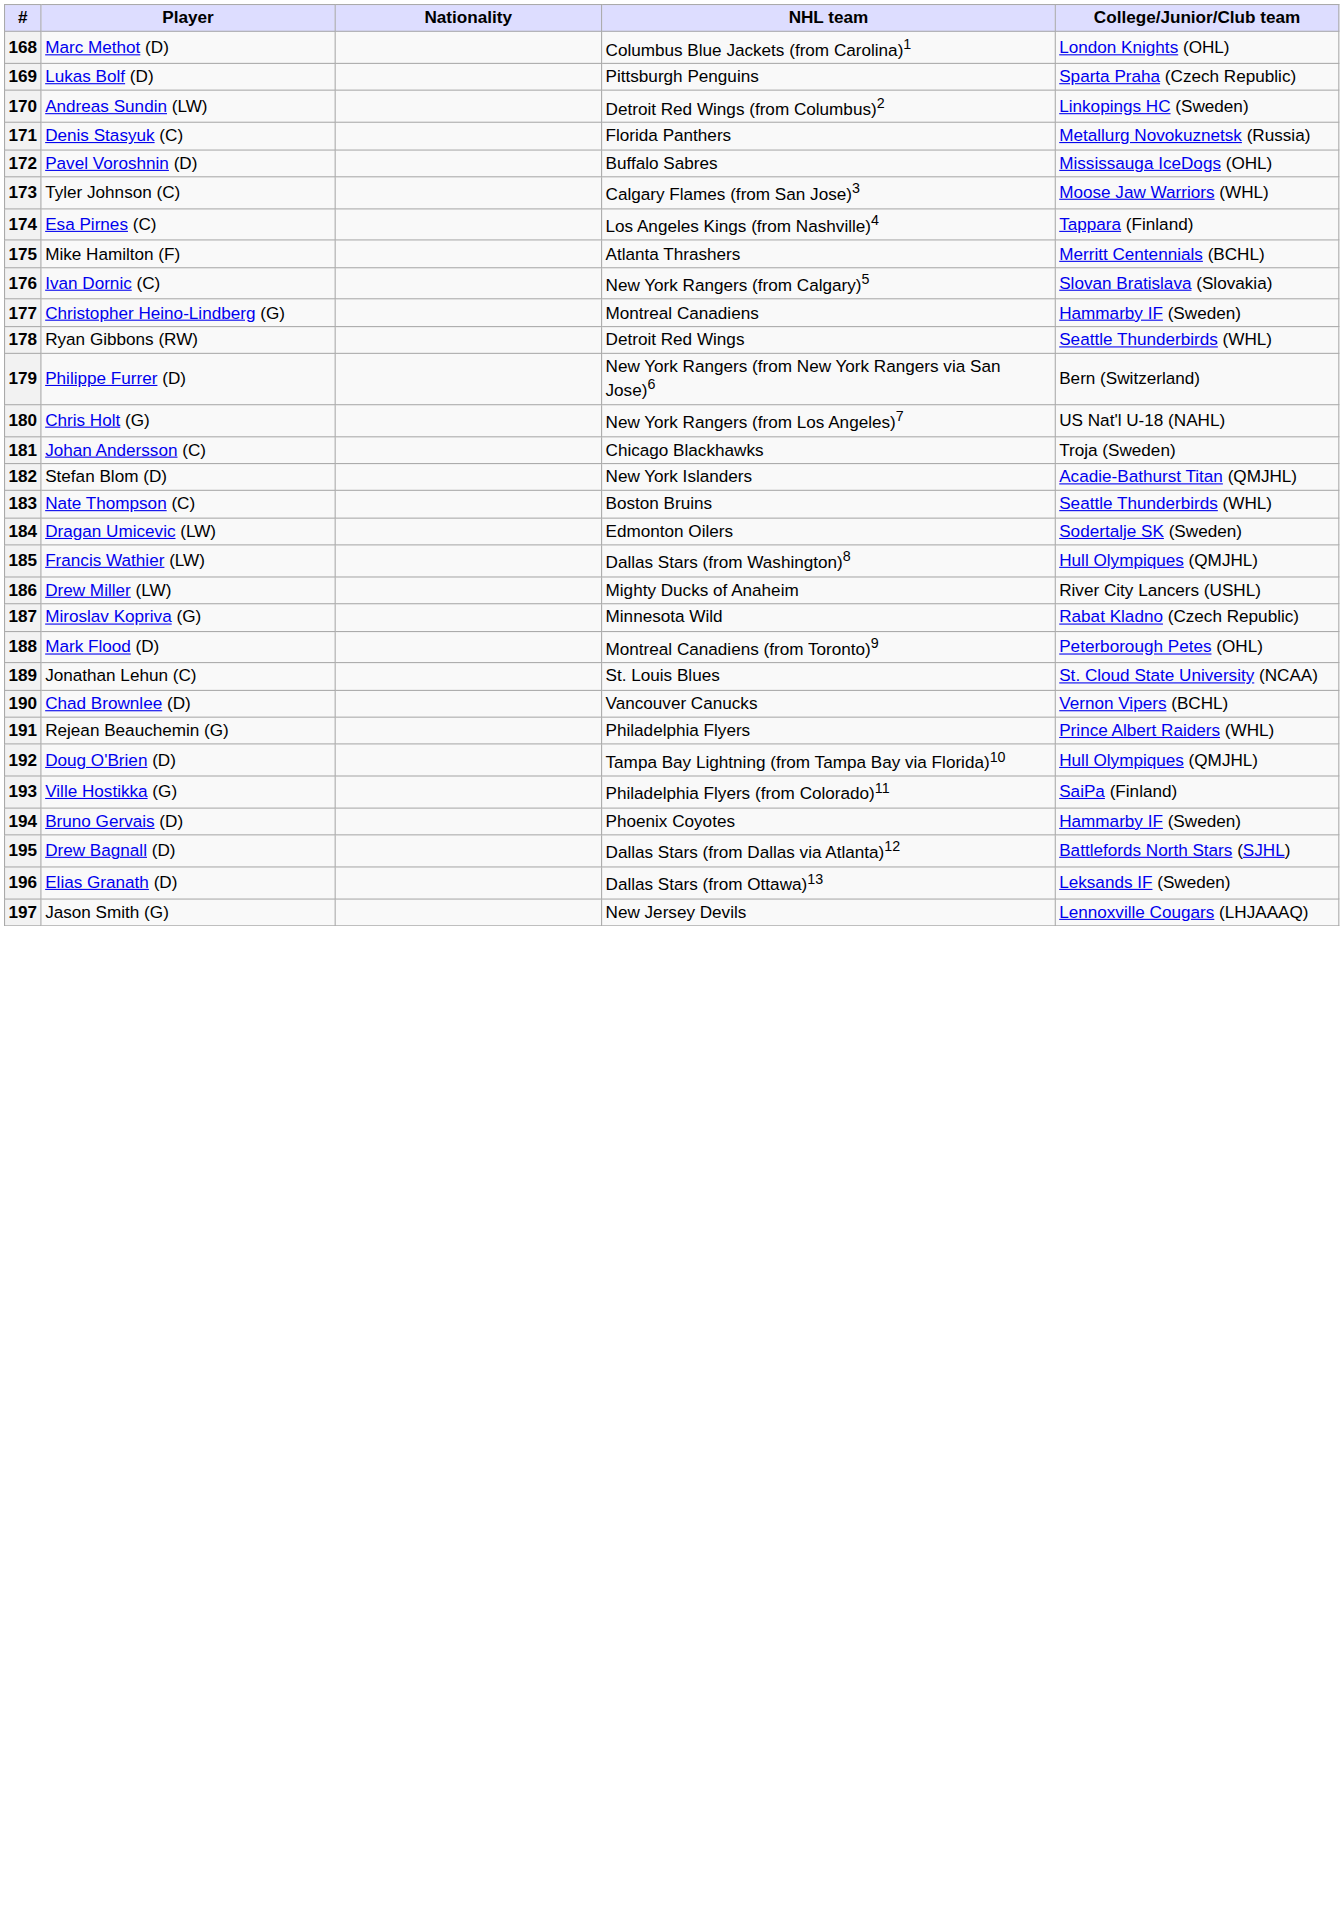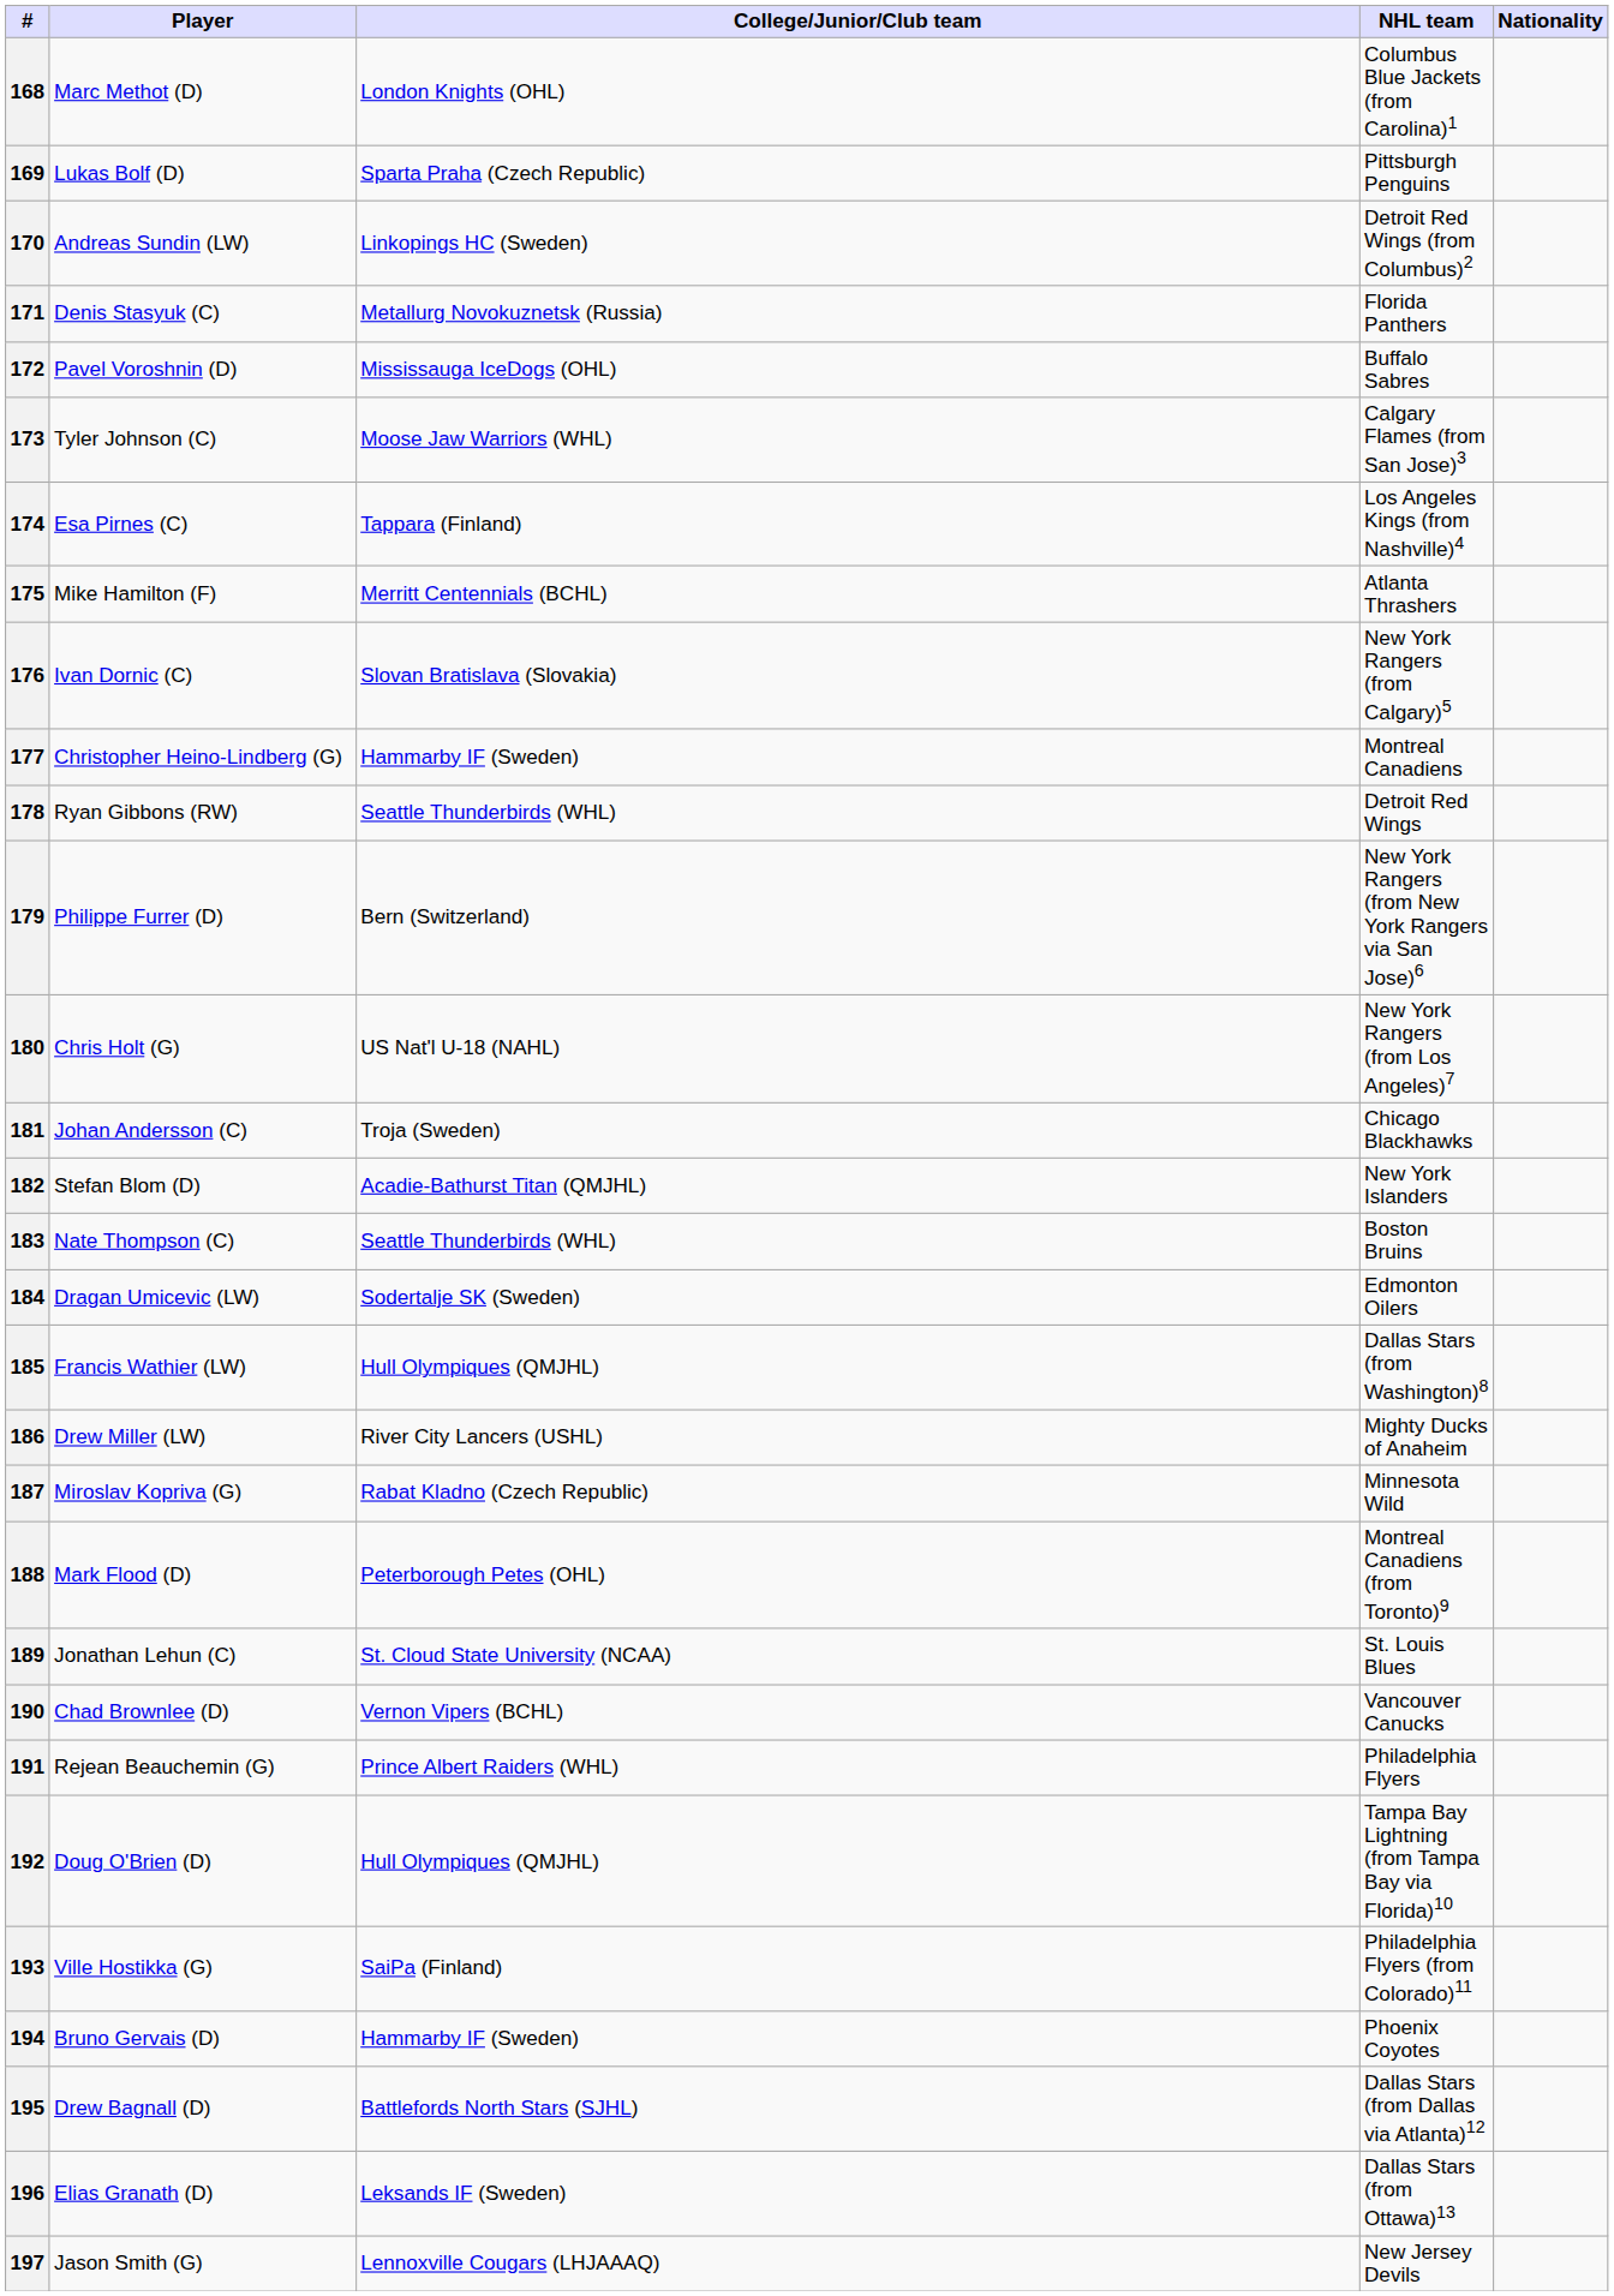 <table class="wikitable">
 <tr>
 <th style="background:#ddf; width:2.75%;">#</th>
 <th style="background:#ddf; width:22.0%;">Player</th>
+<th style="background:#ddf; width:100.0%;">College/Junior/Club team</th>
+<th style="background:#ddf; width:34.0%;">NHL team</th>
 <th style="background:#ddf; width:20.0%;">Nationality</th>
-<th style="background:#ddf; width:34.0%;">NHL team</th>
-<th style="background:#ddf; width:100.0%;">College/Junior/Club team</th>
 </tr>
 <tr>
 <th>168</th>
 <td><a href='#'>Marc Methot</a> (D)</td>
+<td><a href='#'>London Knights</a> (OHL)</td>
+<td>Columbus Blue Jackets (from Carolina)<sup>1</sup></td>
 <td></td>
-<td>Columbus Blue Jackets (from Carolina)<sup>1</sup></td>
-<td><a href='#'>London Knights</a> (OHL)</td>
 </tr>
 <tr>
 <th>169</th>
 <td><a href='#'>Lukas Bolf</a> (D)</td>
+<td><a href='#'>Sparta Praha</a> (Czech Republic)</td>
+<td>Pittsburgh Penguins</td>
 <td></td>
-<td>Pittsburgh Penguins</td>
-<td><a href='#'>Sparta Praha</a> (Czech Republic)</td>
 </tr>
 <tr>
 <th>170</th>
 <td><a href='#'>Andreas Sundin</a> (LW)</td>
+<td><a href='#'>Linkopings HC</a> (Sweden)</td>
+<td>Detroit Red Wings (from Columbus)<sup>2</sup></td>
 <td></td>
-<td>Detroit Red Wings (from Columbus)<sup>2</sup></td>
-<td><a href='#'>Linkopings HC</a> (Sweden)</td>
 </tr>
 <tr>
 <th>171</th>
 <td><a href='#'>Denis Stasyuk</a> (C)</td>
+<td><a href='#'>Metallurg Novokuznetsk</a> (Russia)</td>
+<td>Florida Panthers</td>
 <td></td>
-<td>Florida Panthers</td>
-<td><a href='#'>Metallurg Novokuznetsk</a> (Russia)</td>
 </tr>
 <tr>
 <th>172</th>
 <td><a href='#'>Pavel Voroshnin</a> (D)</td>
+<td><a href='#'>Mississauga IceDogs</a> (OHL)</td>
+<td>Buffalo Sabres</td>
 <td></td>
-<td>Buffalo Sabres</td>
-<td><a href='#'>Mississauga IceDogs</a> (OHL)</td>
 </tr>
 <tr>
 <th>173</th>
 <td>Tyler Johnson (C)</td>
+<td><a href='#'>Moose Jaw Warriors</a> (WHL)</td>
+<td>Calgary Flames (from San Jose)<sup>3</sup></td>
 <td></td>
-<td>Calgary Flames (from San Jose)<sup>3</sup></td>
-<td><a href='#'>Moose Jaw Warriors</a> (WHL)</td>
 </tr>
 <tr>
 <th>174</th>
 <td><a href='#'>Esa Pirnes</a> (C)</td>
+<td><a href='#'>Tappara</a> (Finland)</td>
+<td>Los Angeles Kings (from Nashville)<sup>4</sup></td>
 <td></td>
-<td>Los Angeles Kings (from Nashville)<sup>4</sup></td>
-<td><a href='#'>Tappara</a> (Finland)</td>
 </tr>
 <tr>
 <th>175</th>
 <td>Mike Hamilton (F)</td>
+<td><a href='#'>Merritt Centennials</a> (BCHL)</td>
+<td>Atlanta Thrashers</td>
 <td></td>
-<td>Atlanta Thrashers</td>
-<td><a href='#'>Merritt Centennials</a> (BCHL)</td>
 </tr>
 <tr>
 <th>176</th>
 <td><a href='#'>Ivan Dornic</a> (C)</td>
+<td><a href='#'>Slovan Bratislava</a> (Slovakia)</td>
+<td>New York Rangers (from Calgary)<sup>5</sup></td>
 <td></td>
-<td>New York Rangers (from Calgary)<sup>5</sup></td>
-<td><a href='#'>Slovan Bratislava</a> (Slovakia)</td>
 </tr>
 <tr>
 <th>177</th>
 <td><a href='#'>Christopher Heino-Lindberg</a> (G)</td>
+<td><a href='#'>Hammarby IF</a> (Sweden)</td>
+<td>Montreal Canadiens</td>
 <td></td>
-<td>Montreal Canadiens</td>
-<td><a href='#'>Hammarby IF</a> (Sweden)</td>
 </tr>
 <tr>
 <th>178</th>
 <td>Ryan Gibbons (RW)</td>
+<td><a href='#'>Seattle Thunderbirds</a> (WHL)</td>
+<td>Detroit Red Wings</td>
 <td></td>
-<td>Detroit Red Wings</td>
-<td><a href='#'>Seattle Thunderbirds</a> (WHL)</td>
 </tr>
 <tr>
 <th>179</th>
 <td><a href='#'>Philippe Furrer</a> (D)</td>
+<td>Bern (Switzerland)</td>
+<td>New York Rangers (from New York Rangers via San Jose)<sup>6</sup></td>
 <td></td>
-<td>New York Rangers (from New York Rangers via San Jose)<sup>6</sup></td>
-<td>Bern (Switzerland)</td>
 </tr>
 <tr>
 <th>180</th>
 <td><a href='#'>Chris Holt</a> (G)</td>
+<td>US Nat'l U-18 (NAHL)</td>
+<td>New York Rangers (from Los Angeles)<sup>7</sup></td>
 <td></td>
-<td>New York Rangers (from Los Angeles)<sup>7</sup></td>
-<td>US Nat'l U-18 (NAHL)</td>
 </tr>
 <tr>
 <th>181</th>
 <td><a href='#'>Johan Andersson</a> (C)</td>
+<td>Troja (Sweden)</td>
+<td>Chicago Blackhawks</td>
 <td></td>
-<td>Chicago Blackhawks</td>
-<td>Troja (Sweden)</td>
 </tr>
 <tr>
 <th>182</th>
 <td>Stefan Blom (D)</td>
+<td><a href='#'>Acadie-Bathurst Titan</a> (QMJHL)</td>
+<td>New York Islanders</td>
 <td></td>
-<td>New York Islanders</td>
-<td><a href='#'>Acadie-Bathurst Titan</a> (QMJHL)</td>
 </tr>
 <tr>
 <th>183</th>
 <td><a href='#'>Nate Thompson</a> (C)</td>
+<td><a href='#'>Seattle Thunderbirds</a> (WHL)</td>
+<td>Boston Bruins</td>
 <td></td>
-<td>Boston Bruins</td>
-<td><a href='#'>Seattle Thunderbirds</a> (WHL)</td>
 </tr>
 <tr>
 <th>184</th>
 <td><a href='#'>Dragan Umicevic</a> (LW)</td>
+<td><a href='#'>Sodertalje SK</a> (Sweden)</td>
+<td>Edmonton Oilers</td>
 <td></td>
-<td>Edmonton Oilers</td>
-<td><a href='#'>Sodertalje SK</a> (Sweden)</td>
 </tr>
 <tr>
 <th>185</th>
 <td><a href='#'>Francis Wathier</a> (LW)</td>
+<td><a href='#'>Hull Olympiques</a> (QMJHL)</td>
+<td>Dallas Stars (from Washington)<sup>8</sup></td>
 <td></td>
-<td>Dallas Stars (from Washington)<sup>8</sup></td>
-<td><a href='#'>Hull Olympiques</a> (QMJHL)</td>
 </tr>
 <tr>
 <th>186</th>
 <td><a href='#'>Drew Miller</a> (LW)</td>
+<td>River City Lancers (USHL)</td>
+<td>Mighty Ducks of Anaheim</td>
 <td></td>
-<td>Mighty Ducks of Anaheim</td>
-<td>River City Lancers (USHL)</td>
 </tr>
 <tr>
 <th>187</th>
 <td><a href='#'>Miroslav Kopriva</a> (G)</td>
+<td><a href='#'>Rabat Kladno</a> (Czech Republic)</td>
+<td>Minnesota Wild</td>
 <td></td>
-<td>Minnesota Wild</td>
-<td><a href='#'>Rabat Kladno</a> (Czech Republic)</td>
 </tr>
 <tr>
 <th>188</th>
 <td><a href='#'>Mark Flood</a> (D)</td>
+<td><a href='#'>Peterborough Petes</a> (OHL)</td>
+<td>Montreal Canadiens (from Toronto)<sup>9</sup></td>
 <td></td>
-<td>Montreal Canadiens (from Toronto)<sup>9</sup></td>
-<td><a href='#'>Peterborough Petes</a> (OHL)</td>
 </tr>
 <tr>
 <th>189</th>
 <td>Jonathan Lehun (C)</td>
+<td><a href='#'>St. Cloud State University</a> (NCAA)</td>
+<td>St. Louis Blues</td>
 <td></td>
-<td>St. Louis Blues</td>
-<td><a href='#'>St. Cloud State University</a> (NCAA)</td>
 </tr>
 <tr>
 <th>190</th>
 <td><a href='#'>Chad Brownlee</a> (D)</td>
+<td><a href='#'>Vernon Vipers</a> (BCHL)</td>
+<td>Vancouver Canucks</td>
 <td></td>
-<td>Vancouver Canucks</td>
-<td><a href='#'>Vernon Vipers</a> (BCHL)</td>
 </tr>
 <tr>
 <th>191</th>
 <td>Rejean Beauchemin (G)</td>
+<td><a href='#'>Prince Albert Raiders</a> (WHL)</td>
+<td>Philadelphia Flyers</td>
 <td></td>
-<td>Philadelphia Flyers</td>
-<td><a href='#'>Prince Albert Raiders</a> (WHL)</td>
 </tr>
 <tr>
 <th>192</th>
 <td><a href='#'>Doug O'Brien</a> (D)</td>
+<td><a href='#'>Hull Olympiques</a> (QMJHL)</td>
+<td>Tampa Bay Lightning (from Tampa Bay via Florida)<sup>10</sup></td>
 <td></td>
-<td>Tampa Bay Lightning (from Tampa Bay via Florida)<sup>10</sup></td>
-<td><a href='#'>Hull Olympiques</a> (QMJHL)</td>
 </tr>
 <tr>
 <th>193</th>
 <td><a href='#'>Ville Hostikka</a> (G)</td>
+<td><a href='#'>SaiPa</a> (Finland)</td>
+<td>Philadelphia Flyers (from Colorado)<sup>11</sup></td>
 <td></td>
-<td>Philadelphia Flyers (from Colorado)<sup>11</sup></td>
-<td><a href='#'>SaiPa</a> (Finland)</td>
 </tr>
 <tr>
 <th>194</th>
 <td><a href='#'>Bruno Gervais</a> (D)</td>
+<td><a href='#'>Hammarby IF</a> (Sweden)</td>
+<td>Phoenix Coyotes</td>
 <td></td>
-<td>Phoenix Coyotes</td>
-<td><a href='#'>Hammarby IF</a> (Sweden)</td>
 </tr>
 <tr>
 <th>195</th>
 <td><a href='#'>Drew Bagnall</a> (D)</td>
+<td><a href='#'>Battlefords North Stars</a> (<a href='#'>SJHL</a>)</td>
+<td>Dallas Stars (from Dallas via Atlanta)<sup>12</sup></td>
 <td></td>
-<td>Dallas Stars (from Dallas via Atlanta)<sup>12</sup></td>
-<td><a href='#'>Battlefords North Stars</a> (<a href='#'>SJHL</a>)</td>
 </tr>
 <tr>
 <th>196</th>
 <td><a href='#'>Elias Granath</a> (D)</td>
+<td><a href='#'>Leksands IF</a> (Sweden)</td>
+<td>Dallas Stars (from Ottawa)<sup>13</sup></td>
 <td></td>
-<td>Dallas Stars (from Ottawa)<sup>13</sup></td>
-<td><a href='#'>Leksands IF</a> (Sweden)</td>
 </tr>
 <tr>
 <th>197</th>
 <td>Jason Smith (G)</td>
+<td><a href='#'>Lennoxville Cougars</a> (LHJAAAQ)</td>
+<td>New Jersey Devils</td>
 <td></td>
-<td>New Jersey Devils</td>
-<td><a href='#'>Lennoxville Cougars</a> (LHJAAAQ)</td>
 </tr>
 </table>
